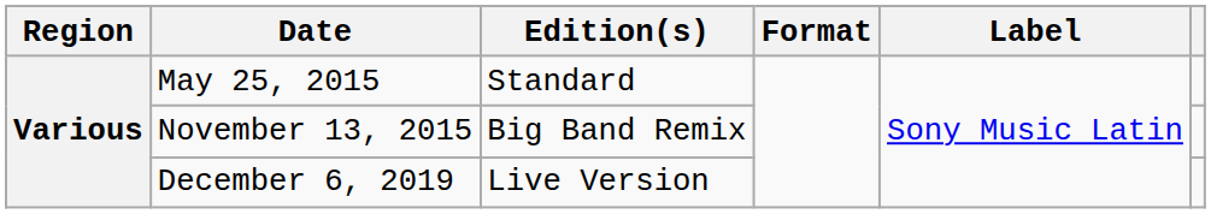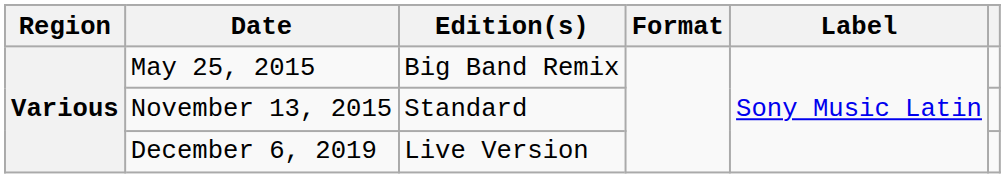 <table class="wikitable plainrowheaders">
 <tr>
 <th scope="col">Region</th>
 <th scope="col">Date</th>
 <th scope="col">Edition(s)</th>
 <th scope="col">Format</th>
 <th scope="col">Label</th>
 <th scope="col"></th>
 </tr>
 <tr>
 <th rowspan="3" scope="row">Various</th>
 <td>May 25, 2015</td>
-<td>Standard</td>
+<td>Big Band Remix</td>
 <td rowspan="3"></td>
 <td rowspan="3"><a href='#'>Sony Music Latin</a></td>
 <td></td>
 </tr>
 <tr>
 <td>November 13, 2015</td>
-<td>Big Band Remix</td>
+<td>Standard</td>
 <td></td>
 </tr>
 <tr>
 <td>December 6, 2019</td>
 <td>Live Version</td>
 <td></td>
 </tr>
 </table>
